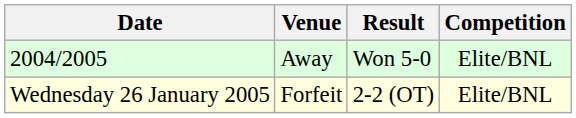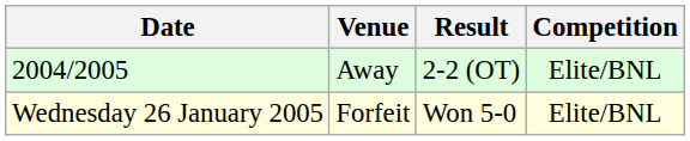 <table class="wikitable">
 <tr>
 <th>Date</th>
 <th>Venue</th>
 <th>Result</th>
 <th>Competition</th>
 </tr>
 <tr style="background: #ddffdd;">
 <td>2004/2005</td>
 <td>Away</td>
-<td>Won 5-0</td>
+<td>2-2 (OT)</td>
 <td align="center">Elite/BNL</td>
 </tr>
 <tr bgcolor="#ffffdd">
 <td>Wednesday 26 January 2005</td>
 <td>Forfeit</td>
-<td>2-2 (OT)</td>
+<td>Won 5-0</td>
 <td align="center">Elite/BNL</td>
 </tr>
 </table>
